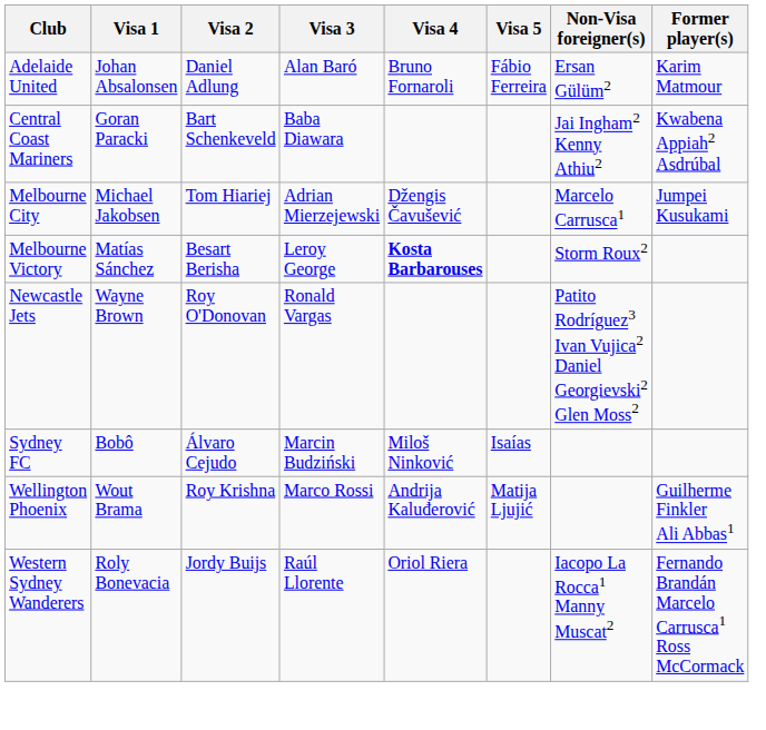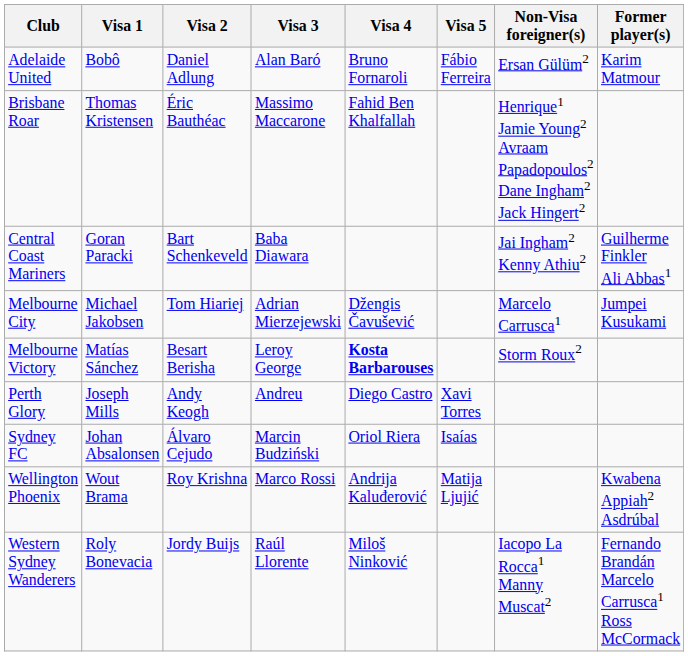 <table class="wikitable" style="width:100%">
 <tr>
 <th>Club</th>
 <th>Visa 1</th>
 <th>Visa 2</th>
 <th>Visa 3</th>
 <th>Visa 4</th>
 <th>Visa 5</th>
 <th>Non-Visa foreigner(s)</th>
 <th>Former player(s)</th>
 </tr>
 <tr style="vertical-align:top;">
 <td><a href='#'>Adelaide United</a></td>
-<td> <a href='#'>Johan Absalonsen</a></td>
+<td> <a href='#'>Bobô</a></td>
 <td> <a href='#'>Daniel Adlung</a></td>
 <td> <a href='#'>Alan Baró</a></td>
 <td> <a href='#'>Bruno Fornaroli</a></td>
 <td> <a href='#'>Fábio Ferreira</a></td>
 <td> <a href='#'>Ersan Gülüm</a><sup>2</sup></td>
 <td> <a href='#'>Karim Matmour</a></td>
+</tr>
+<tr style="vertical-align:top;">
+<td><a href='#'>Brisbane Roar</a></td>
+<td> <a href='#'>Thomas Kristensen</a></td>
+<td> <a href='#'>Éric Bauthéac</a></td>
+<td> <a href='#'>Massimo Maccarone</a></td>
+<td> <a href='#'>Fahid Ben Khalfallah</a></td>
+<td></td>
+<td> <a href='#'>Henrique</a><sup>1</sup> <br> <a href='#'>Jamie Young</a><sup>2</sup> <br> <a href='#'>Avraam Papadopoulos</a><sup>2</sup> <br> <a href='#'>Dane Ingham</a><sup>2</sup> <br> <a href='#'>Jack Hingert</a><sup>2</sup></td>
+<td></td>
 </tr>
 <tr style="vertical-align:top;">
 <td><a href='#'>Central Coast Mariners</a></td>
 <td> <a href='#'>Goran Paracki</a></td>
 <td> <a href='#'>Bart Schenkeveld</a></td>
 <td> <a href='#'>Baba Diawara</a></td>
 <td></td>
 <td></td>
 <td> <a href='#'>Jai Ingham</a><sup>2</sup> <br> <a href='#'>Kenny Athiu</a><sup>2</sup> <br></td>
-<td> <a href='#'>Kwabena Appiah</a><sup>2</sup> <br> <a href='#'>Asdrúbal</a></td>
+<td> <a href='#'>Guilherme Finkler</a> <br> <a href='#'>Ali Abbas</a><sup>1</sup></td>
 </tr>
 <tr style="vertical-align:top;">
 <td><a href='#'>Melbourne City</a></td>
 <td> <a href='#'>Michael Jakobsen</a></td>
 <td> <a href='#'>Tom Hiariej</a></td>
 <td> <a href='#'>Adrian Mierzejewski</a></td>
 <td> <a href='#'>Džengis Čavušević</a></td>
 <td></td>
 <td> <a href='#'>Marcelo Carrusca</a><sup>1</sup></td>
 <td> <a href='#'>Jumpei Kusukami</a></td>
 </tr>
 <tr style="vertical-align:top;">
 <td><a href='#'>Melbourne Victory</a></td>
 <td> <a href='#'>Matías Sánchez</a></td>
 <td> <a href='#'>Besart Berisha</a></td>
 <td> <a href='#'>Leroy George</a></td>
 <td><strong> <a href='#'>Kosta Barbarouses</a></strong></td>
 <td></td>
 <td> <a href='#'>Storm Roux</a><sup>2</sup></td>
 <td></td>
 </tr>
 <tr style="vertical-align:top;">
-<td><a href='#'>Newcastle Jets</a></td>
-<td> <a href='#'>Wayne Brown</a></td>
-<td> <a href='#'>Roy O'Donovan</a></td>
-<td> <a href='#'>Ronald Vargas</a></td>
+<td><a href='#'>Perth Glory</a></td>
+<td> <a href='#'>Joseph Mills</a></td>
+<td> <a href='#'>Andy Keogh</a></td>
+<td> <a href='#'>Andreu</a></td>
+<td> <a href='#'>Diego Castro</a></td>
+<td> <a href='#'>Xavi Torres</a></td>
 <td></td>
-<td></td>
-<td> <a href='#'>Patito Rodríguez</a><sup>3</sup> <br> <a href='#'>Ivan Vujica</a><sup>2</sup> <br> <a href='#'>Daniel Georgievski</a><sup>2</sup> <br> <a href='#'>Glen Moss</a><sup>2</sup></td>
 <td></td>
 </tr>
 <tr style="vertical-align:top;">
 <td><a href='#'>Sydney FC</a></td>
-<td> <a href='#'>Bobô</a></td>
+<td> <a href='#'>Johan Absalonsen</a></td>
 <td> <a href='#'>Álvaro Cejudo</a></td>
 <td> <a href='#'>Marcin Budziński</a></td>
-<td> <a href='#'>Miloš Ninković</a></td>
+<td> <a href='#'>Oriol Riera</a></td>
 <td> <a href='#'>Isaías</a></td>
 <td></td>
 <td></td>
 </tr>
 <tr style="vertical-align:top;">
 <td><a href='#'>Wellington Phoenix</a></td>
 <td> <a href='#'>Wout Brama</a></td>
 <td> <a href='#'>Roy Krishna</a></td>
 <td> <a href='#'>Marco Rossi</a></td>
 <td> <a href='#'>Andrija Kaluđerović</a></td>
 <td> <a href='#'>Matija Ljujić</a></td>
 <td></td>
-<td> <a href='#'>Guilherme Finkler</a> <br> <a href='#'>Ali Abbas</a><sup>1</sup></td>
+<td> <a href='#'>Kwabena Appiah</a><sup>2</sup> <br> <a href='#'>Asdrúbal</a></td>
 </tr>
 <tr style="vertical-align:top;">
 <td><a href='#'>Western Sydney Wanderers</a></td>
 <td> <a href='#'>Roly Bonevacia</a></td>
 <td> <a href='#'>Jordy Buijs</a></td>
 <td> <a href='#'>Raúl Llorente</a></td>
-<td> <a href='#'>Oriol Riera</a></td>
+<td> <a href='#'>Miloš Ninković</a></td>
 <td></td>
 <td> <a href='#'>Iacopo La Rocca</a><sup>1</sup> <br> <a href='#'>Manny Muscat</a><sup>2</sup></td>
 <td> <a href='#'>Fernando Brandán</a> <br> <a href='#'>Marcelo Carrusca</a><sup>1</sup> <br> <a href='#'>Ross McCormack</a></td>
 </tr>
 </table>
